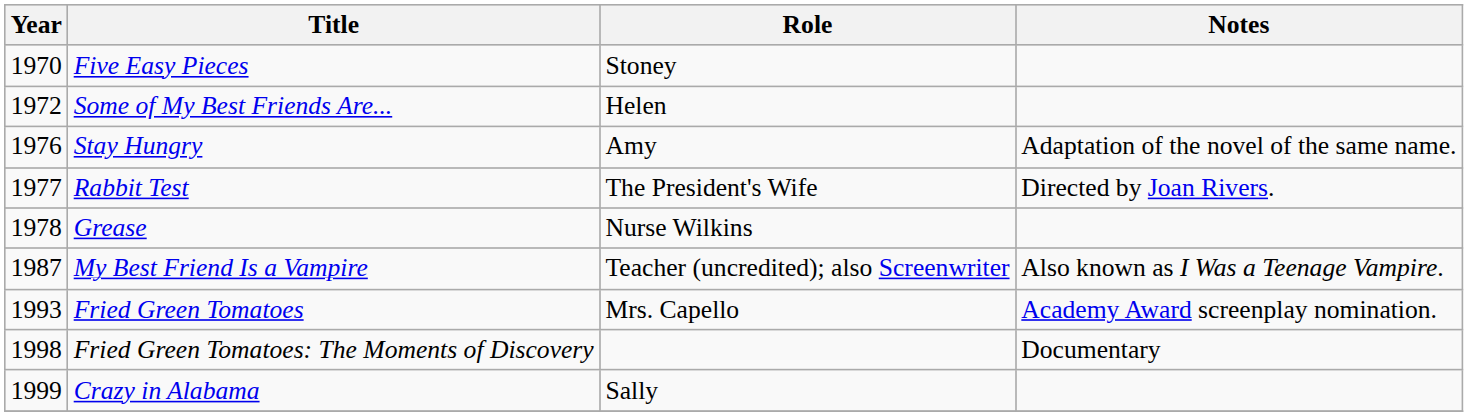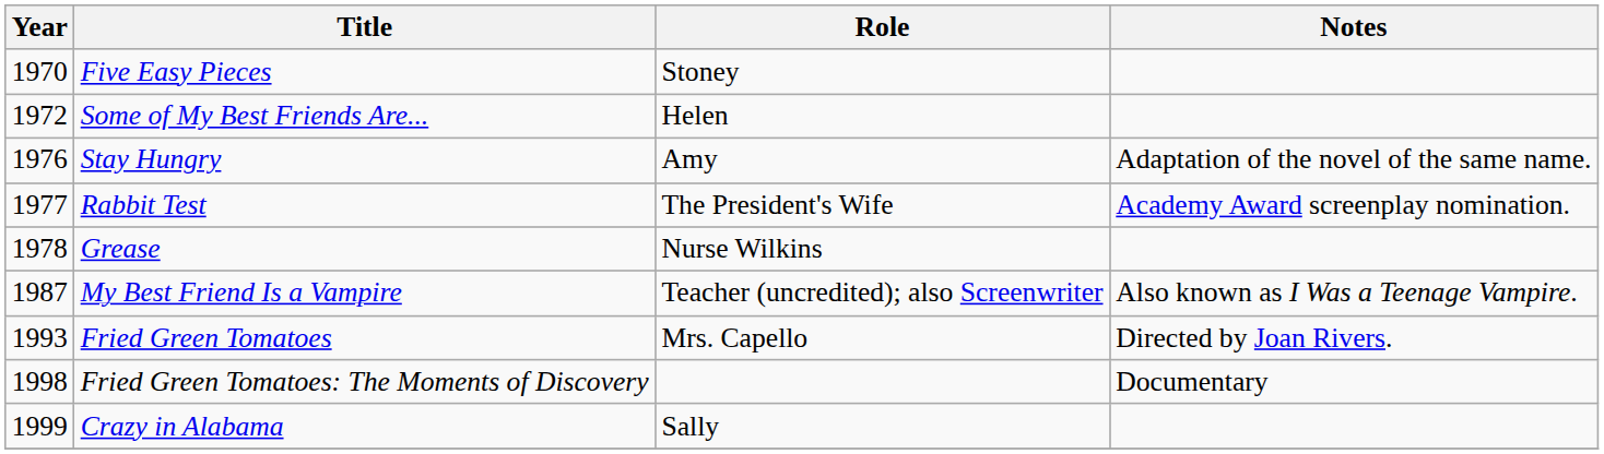 <table class="wikitable sortable">
 <tr>
 <th>Year</th>
 <th>Title</th>
 <th>Role</th>
 <th>Notes</th>
 </tr>
 <tr>
 <td>1970</td>
 <td><em><a href='#'>Five Easy Pieces</a></em></td>
 <td>Stoney</td>
 <td></td>
 </tr>
 <tr>
 <td>1972</td>
 <td><em><a href='#'>Some of My Best Friends Are...</a></em></td>
 <td>Helen</td>
 <td></td>
 </tr>
 <tr>
 <td>1976</td>
 <td><em><a href='#'>Stay Hungry</a></em></td>
 <td>Amy</td>
 <td>Adaptation of the novel of the same name.</td>
 </tr>
 <tr>
 <td>1977</td>
 <td><em><a href='#'>Rabbit Test</a></em></td>
 <td>The President's Wife</td>
-<td>Directed by <a href='#'>Joan Rivers</a>.</td>
+<td><a href='#'>Academy Award</a> screenplay nomination.</td>
 </tr>
 <tr>
 <td>1978</td>
 <td><em><a href='#'>Grease</a></em></td>
 <td>Nurse Wilkins</td>
 <td></td>
 </tr>
 <tr>
 <td>1987</td>
 <td><em><a href='#'>My Best Friend Is a Vampire</a></em></td>
 <td>Teacher (uncredited); also <a href='#'>Screenwriter</a></td>
 <td>Also known as <em>I Was a Teenage Vampire</em>.</td>
 </tr>
 <tr>
 <td>1993</td>
 <td><em><a href='#'>Fried Green Tomatoes</a></em></td>
 <td>Mrs. Capello</td>
-<td><a href='#'>Academy Award</a> screenplay nomination.</td>
+<td>Directed by <a href='#'>Joan Rivers</a>.</td>
 </tr>
 <tr>
 <td>1998</td>
 <td><em>Fried Green Tomatoes: The Moments of Discovery</em></td>
 <td></td>
 <td>Documentary</td>
 </tr>
 <tr>
 <td>1999</td>
 <td><em><a href='#'>Crazy in Alabama</a></em></td>
 <td>Sally</td>
 <td></td>
 </tr>
 <tr>
 </tr>
 </table>
